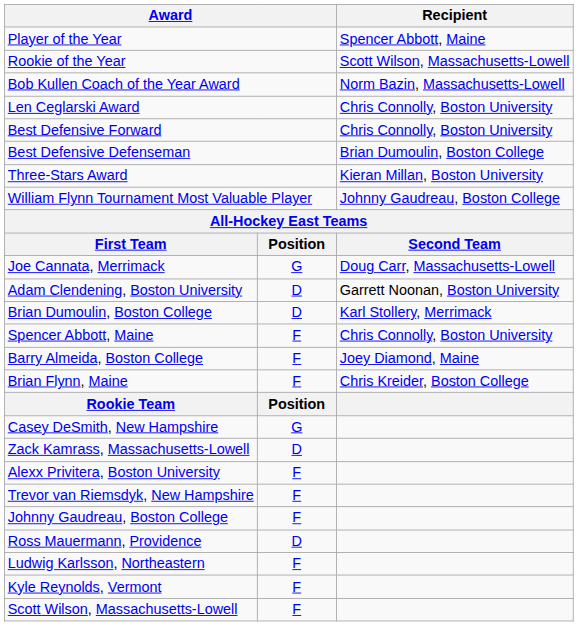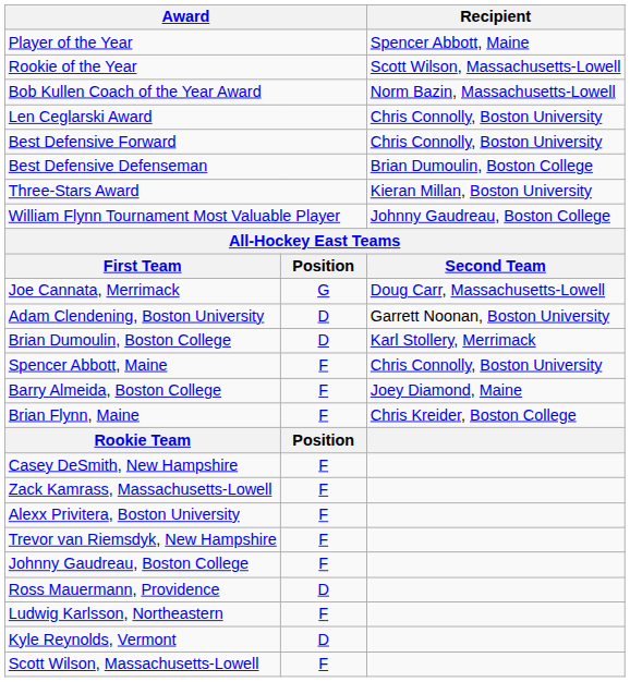 <table class="wikitable">
 <tr>
 <th colspan=2><a href='#'>Award</a></th>
 <th>Recipient</th>
 </tr>
 <tr>
 <td colspan=2><a href='#'>Player of the Year</a></td>
 <td><a href='#'>Spencer Abbott</a>, <a href='#'>Maine</a></td>
 </tr>
 <tr>
 <td colspan=2><a href='#'>Rookie of the Year</a></td>
 <td><a href='#'>Scott Wilson</a>, <a href='#'>Massachusetts-Lowell</a></td>
 </tr>
 <tr>
 <td colspan=2><a href='#'>Bob Kullen Coach of the Year Award</a></td>
 <td><a href='#'>Norm Bazin</a>, <a href='#'>Massachusetts-Lowell</a></td>
 </tr>
 <tr>
 <td colspan=2><a href='#'>Len Ceglarski Award</a></td>
 <td><a href='#'>Chris Connolly</a>, <a href='#'>Boston University</a></td>
 </tr>
 <tr>
 <td colspan=2><a href='#'>Best Defensive Forward</a></td>
 <td><a href='#'>Chris Connolly</a>, <a href='#'>Boston University</a></td>
 </tr>
 <tr>
 <td colspan=2><a href='#'>Best Defensive Defenseman</a></td>
 <td><a href='#'>Brian Dumoulin</a>, <a href='#'>Boston College</a></td>
 </tr>
 <tr>
 <td colspan=2><a href='#'>Three-Stars Award</a></td>
 <td><a href='#'>Kieran Millan</a>, <a href='#'>Boston University</a></td>
 </tr>
 <tr>
 <td colspan=2><a href='#'>William Flynn Tournament Most Valuable Player</a></td>
 <td><a href='#'>Johnny Gaudreau</a>, <a href='#'>Boston College</a></td>
 </tr>
 <tr>
 <th colspan=3><a href='#'>All-Hockey East Teams</a></th>
 </tr>
 <tr>
 <th><a href='#'>First Team</a></th>
 <th>  Position  </th>
 <th><a href='#'>Second Team</a></th>
 </tr>
 <tr>
 <td><a href='#'>Joe Cannata</a>, <a href='#'>Merrimack</a></td>
 <td align=center><a href='#'>G</a></td>
 <td><a href='#'>Doug Carr</a>, <a href='#'>Massachusetts-Lowell</a></td>
 </tr>
 <tr>
 <td><a href='#'>Adam Clendening</a>, <a href='#'>Boston University</a></td>
 <td align=center><a href='#'>D</a></td>
 <td>Garrett Noonan, <a href='#'>Boston University</a></td>
 </tr>
 <tr>
 <td><a href='#'>Brian Dumoulin</a>, <a href='#'>Boston College</a></td>
 <td align=center><a href='#'>D</a></td>
 <td><a href='#'>Karl Stollery</a>, <a href='#'>Merrimack</a></td>
 </tr>
 <tr>
 <td><a href='#'>Spencer Abbott</a>, <a href='#'>Maine</a></td>
 <td align=center><a href='#'>F</a></td>
 <td><a href='#'>Chris Connolly</a>, <a href='#'>Boston University</a></td>
 </tr>
 <tr>
 <td><a href='#'>Barry Almeida</a>, <a href='#'>Boston College</a></td>
 <td align=center><a href='#'>F</a></td>
 <td><a href='#'>Joey Diamond</a>, <a href='#'>Maine</a></td>
 </tr>
 <tr>
 <td><a href='#'>Brian Flynn</a>, <a href='#'>Maine</a></td>
 <td align=center><a href='#'>F</a></td>
 <td><a href='#'>Chris Kreider</a>, <a href='#'>Boston College</a></td>
 </tr>
 <tr>
 <th><a href='#'>Rookie Team</a></th>
 <th>  Position  </th>
 <th></th>
 </tr>
 <tr>
 <td><a href='#'>Casey DeSmith</a>, <a href='#'>New Hampshire</a></td>
-<td align=center><a href='#'>G</a></td>
+<td align=center><a href='#'>F</a></td>
 <td></td>
 </tr>
 <tr>
 <td><a href='#'>Zack Kamrass</a>, <a href='#'>Massachusetts-Lowell</a></td>
-<td align=center><a href='#'>D</a></td>
+<td align=center><a href='#'>F</a></td>
 <td></td>
 </tr>
 <tr>
 <td><a href='#'>Alexx Privitera</a>, <a href='#'>Boston University</a></td>
 <td align=center><a href='#'>F</a></td>
 <td></td>
 </tr>
 <tr>
 <td><a href='#'>Trevor van Riemsdyk</a>, <a href='#'>New Hampshire</a></td>
 <td align=center><a href='#'>F</a></td>
 <td></td>
 </tr>
 <tr>
 <td><a href='#'>Johnny Gaudreau</a>, <a href='#'>Boston College</a></td>
 <td align=center><a href='#'>F</a></td>
 <td></td>
 </tr>
 <tr>
 <td><a href='#'>Ross Mauermann</a>, <a href='#'>Providence</a></td>
 <td align=center><a href='#'>D</a></td>
 <td></td>
 </tr>
 <tr>
 <td><a href='#'>Ludwig Karlsson</a>, <a href='#'>Northeastern</a></td>
 <td align=center><a href='#'>F</a></td>
 <td></td>
 </tr>
 <tr>
 <td><a href='#'>Kyle Reynolds</a>, <a href='#'>Vermont</a></td>
-<td align=center><a href='#'>F</a></td>
+<td align=center><a href='#'>D</a></td>
 <td></td>
 </tr>
 <tr>
 <td><a href='#'>Scott Wilson</a>, <a href='#'>Massachusetts-Lowell</a></td>
 <td align=center><a href='#'>F</a></td>
 <td></td>
 </tr>
 </table>
